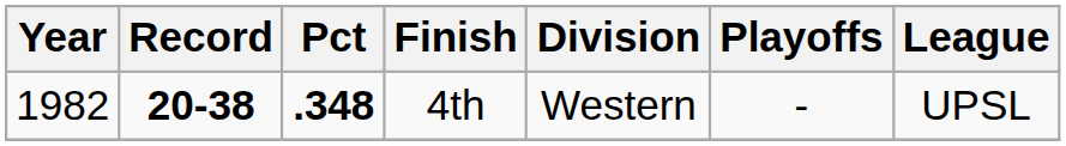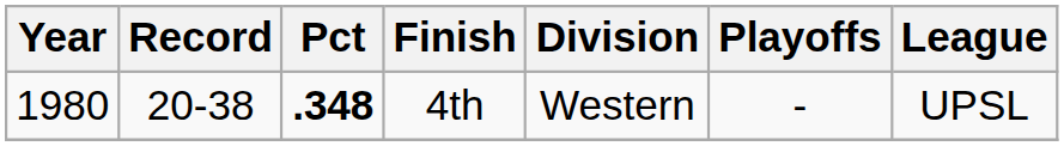 <table class="wikitable">
 <tr style="background: #F2F2F2;">
 <th>Year</th>
 <th>Record</th>
 <th>Pct</th>
 <th>Finish</th>
 <th>Division</th>
 <th>Playoffs</th>
 <th>League</th>
 </tr>
 <tr align=center>
-<td>1982</td>
-<td><strong>20-38</strong></td>
+<td>1980</td>
+<td>20-38</td>
 <td><strong>.348</strong></td>
 <td>4th</td>
 <td>Western</td>
 <td>-</td>
 <td>UPSL</td>
 </tr>
 <tr align=center>
 </tr>
 </table>
